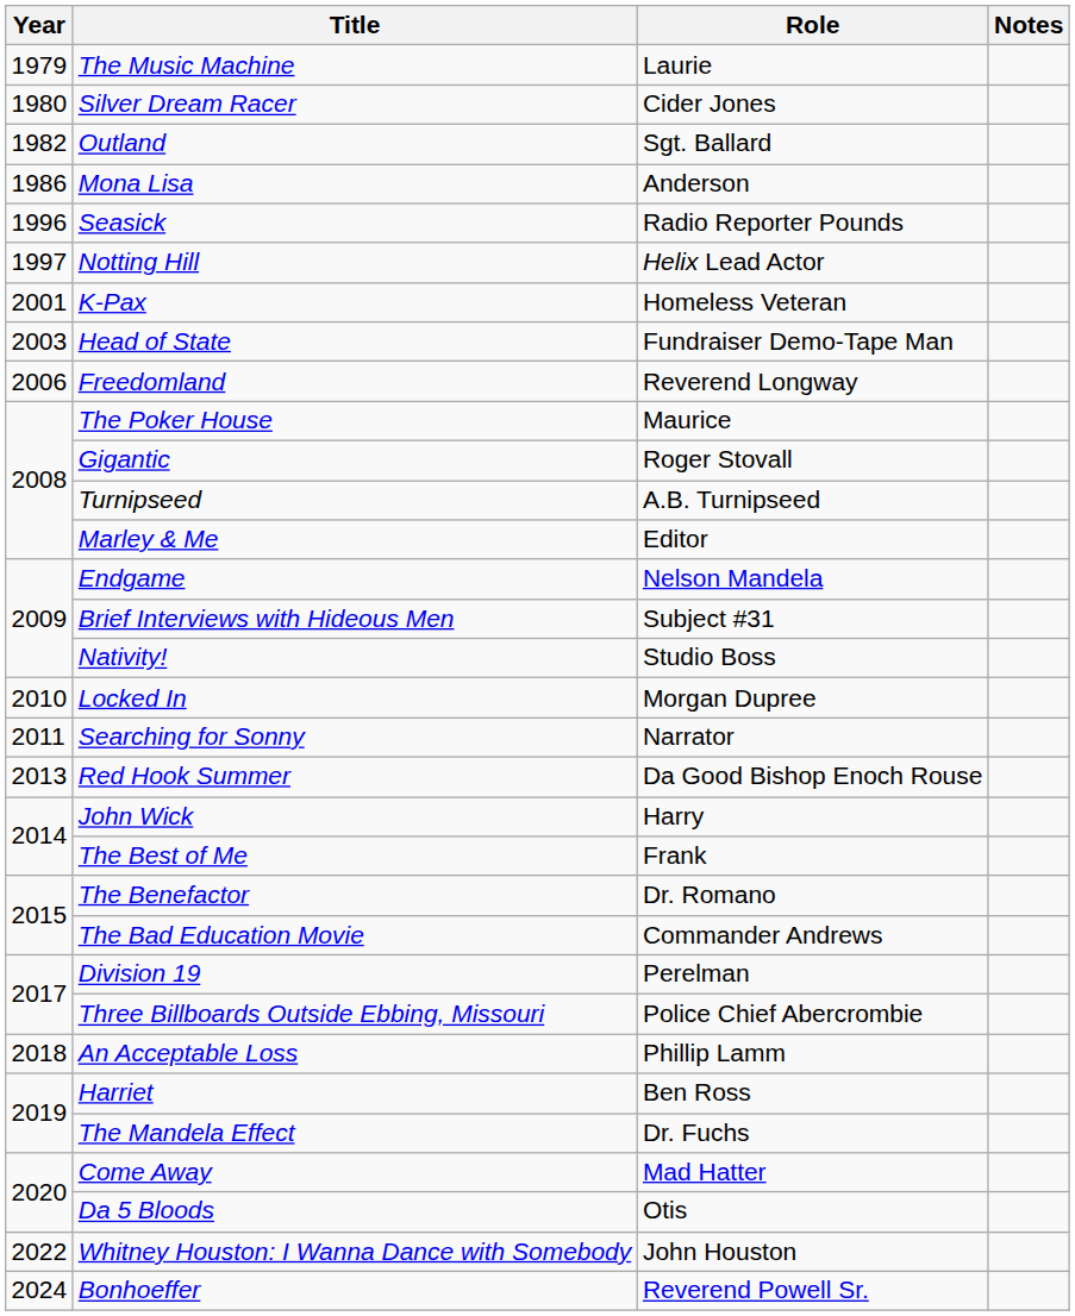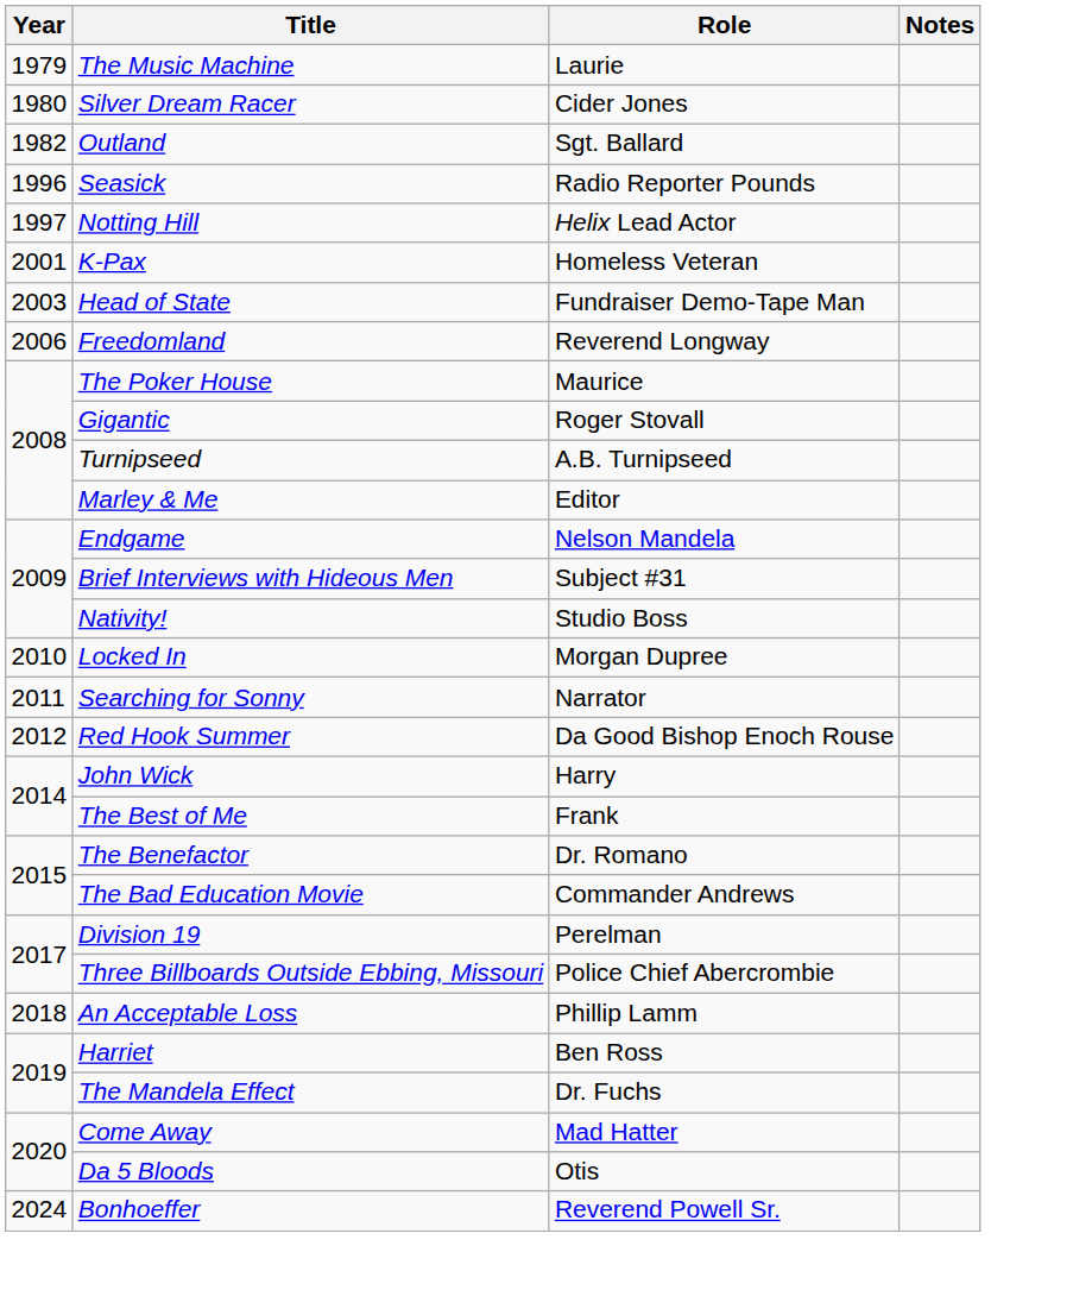 <table class = "wikitable sortable">
 <tr>
 <th>Year</th>
 <th>Title</th>
 <th>Role</th>
 <th class="unsortable">Notes</th>
 </tr>
 <tr>
 <td>1979</td>
 <td><em><a href='#'>The Music Machine</a></em></td>
 <td>Laurie</td>
 <td></td>
 </tr>
 <tr>
 <td>1980</td>
 <td><em><a href='#'>Silver Dream Racer</a></em></td>
 <td>Cider Jones</td>
 <td></td>
 </tr>
 <tr>
 <td>1982</td>
 <td><em><a href='#'>Outland</a></em></td>
 <td>Sgt. Ballard</td>
-<td></td>
-</tr>
-<tr>
-<td>1986</td>
-<td><em><a href='#'>Mona Lisa</a></em></td>
-<td>Anderson</td>
 <td></td>
 </tr>
 <tr>
 <td>1996</td>
 <td><em><a href='#'>Seasick</a></em></td>
 <td>Radio Reporter Pounds</td>
 <td></td>
 </tr>
 <tr>
 <td>1997</td>
 <td><em><a href='#'>Notting Hill</a></em></td>
 <td><em>Helix</em> Lead Actor</td>
 <td></td>
 </tr>
 <tr>
 <td>2001</td>
 <td><em><a href='#'>K-Pax</a></em></td>
 <td>Homeless Veteran</td>
 <td></td>
 </tr>
 <tr>
 <td>2003</td>
 <td><em><a href='#'>Head of State</a></em></td>
 <td>Fundraiser Demo-Tape Man</td>
 <td></td>
 </tr>
 <tr>
 <td>2006</td>
 <td><em><a href='#'>Freedomland</a></em></td>
 <td>Reverend Longway</td>
 <td></td>
 </tr>
 <tr>
 <td rowspan="4">2008</td>
 <td><em><a href='#'>The Poker House</a></em></td>
 <td>Maurice</td>
 <td></td>
 </tr>
 <tr>
 <td><em><a href='#'>Gigantic</a></em></td>
 <td>Roger Stovall</td>
 <td></td>
 </tr>
 <tr>
 <td><em>Turnipseed</em></td>
 <td>A.B. Turnipseed</td>
 <td></td>
 </tr>
 <tr>
 <td><em><a href='#'>Marley & Me</a></em></td>
 <td>Editor</td>
 <td></td>
 </tr>
 <tr>
 <td rowspan="3">2009</td>
 <td><em><a href='#'>Endgame</a></em></td>
 <td><a href='#'>Nelson Mandela</a></td>
 <td></td>
 </tr>
 <tr>
 <td><em><a href='#'>Brief Interviews with Hideous Men</a></em></td>
 <td>Subject #31</td>
 <td></td>
 </tr>
 <tr>
 <td><em><a href='#'>Nativity!</a></em></td>
 <td>Studio Boss</td>
 <td></td>
 </tr>
 <tr>
 <td>2010</td>
 <td><em><a href='#'>Locked In</a></em></td>
 <td>Morgan Dupree</td>
 <td></td>
 </tr>
 <tr>
 <td>2011</td>
 <td><em><a href='#'>Searching for Sonny</a></em></td>
 <td>Narrator</td>
 <td></td>
 </tr>
 <tr>
-<td>2013</td>
+<td>2012</td>
 <td><em><a href='#'>Red Hook Summer</a></em></td>
 <td>Da Good Bishop Enoch Rouse</td>
 <td></td>
 </tr>
 <tr>
 <td rowspan="2">2014</td>
 <td><em><a href='#'>John Wick</a></em></td>
 <td>Harry</td>
 <td></td>
 </tr>
 <tr>
 <td><em><a href='#'>The Best of Me</a></em></td>
 <td>Frank</td>
 <td></td>
 </tr>
 <tr>
 <td rowspan="2">2015</td>
 <td><em><a href='#'>The Benefactor</a></em></td>
 <td>Dr. Romano</td>
 <td></td>
 </tr>
 <tr>
 <td><em><a href='#'>The Bad Education Movie</a></em></td>
 <td>Commander Andrews</td>
 <td></td>
 </tr>
 <tr>
 <td rowspan="2">2017</td>
 <td><em><a href='#'>Division 19</a></em></td>
 <td>Perelman</td>
 <td></td>
 </tr>
 <tr>
 <td><em><a href='#'>Three Billboards Outside Ebbing, Missouri</a></em></td>
 <td>Police Chief Abercrombie</td>
 <td></td>
 </tr>
 <tr>
 <td>2018</td>
 <td><em><a href='#'>An Acceptable Loss</a></em></td>
 <td>Phillip Lamm</td>
 <td></td>
 </tr>
 <tr>
 <td rowspan="2">2019</td>
 <td><em><a href='#'>Harriet</a></em></td>
 <td>Ben Ross</td>
 <td></td>
 </tr>
 <tr>
 <td><em><a href='#'>The Mandela Effect</a></em></td>
 <td>Dr. Fuchs</td>
 <td></td>
 </tr>
 <tr>
 <td rowspan="2">2020</td>
 <td><em><a href='#'>Come Away</a></em></td>
 <td><a href='#'>Mad Hatter</a></td>
 <td></td>
 </tr>
 <tr>
 <td><em><a href='#'>Da 5 Bloods</a></em></td>
 <td>Otis</td>
 <td></td>
 </tr>
 <tr>
-<td>2022</td>
-<td><em><a href='#'>Whitney Houston: I Wanna Dance with Somebody</a></em></td>
-<td>John Houston</td>
-<td></td>
-</tr>
-<tr>
 <td>2024</td>
 <td><em><a href='#'>Bonhoeffer</a></em></td>
 <td><a href='#'>Reverend Powell Sr.</a></td>
 <td></td>
 </tr>
 </table>
